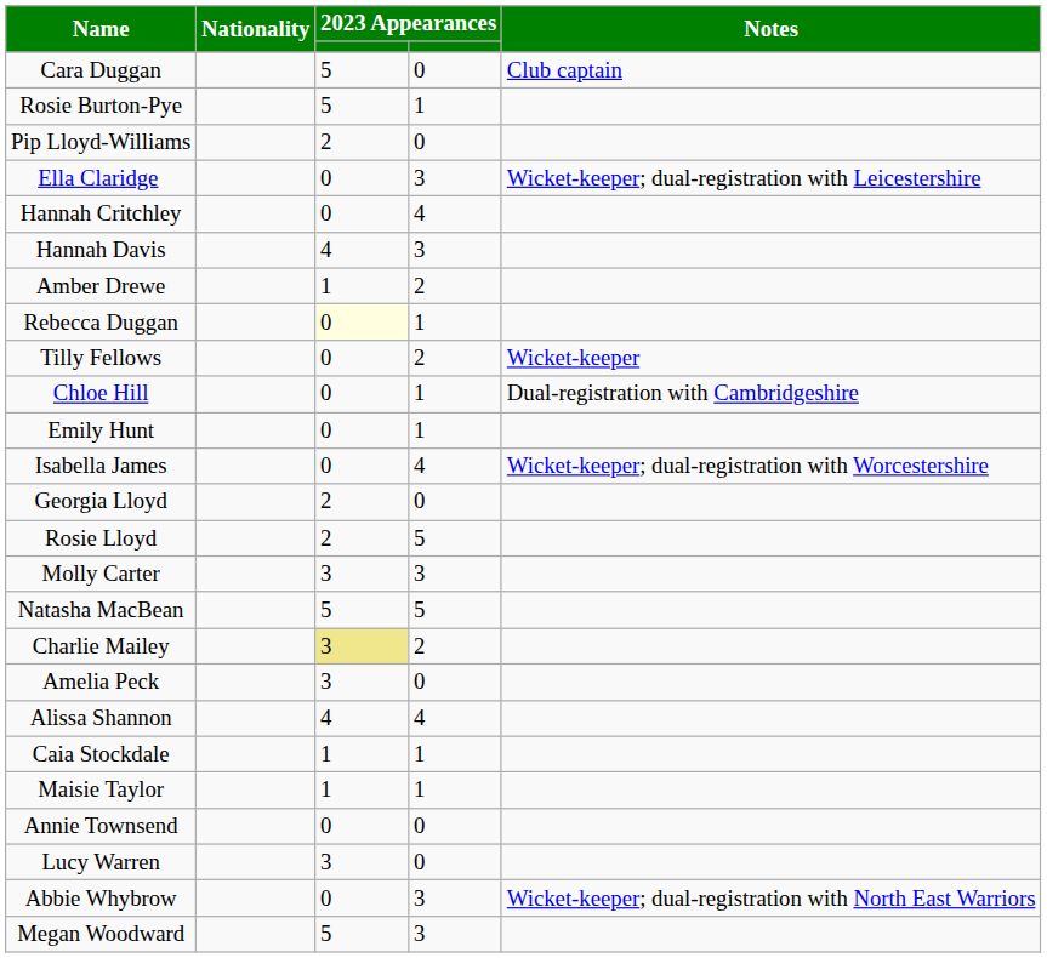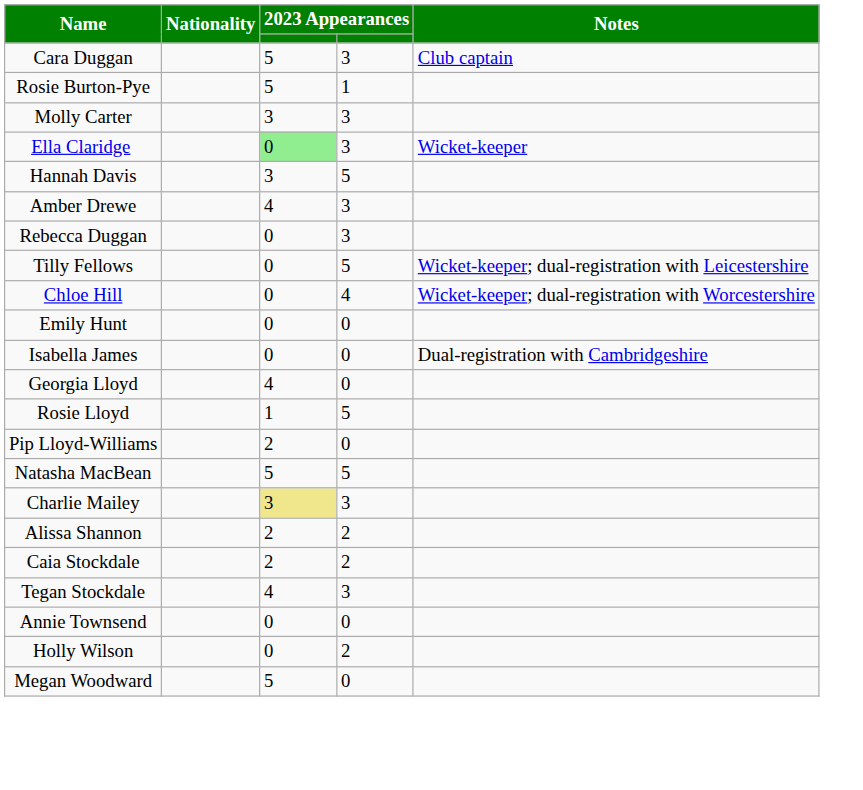 <table class="wikitable sortable">
 <tr>
 <th style="background:#008000; color:white" scope="col" rowspan="2">Name</th>
 <th style="background:#008000; color:white" scope="col" rowspan="2">Nationality</th>
 <th style="background:#008000; color:white" scope="col" colspan="2">2023 Appearances</th>
 <th style="background:#008000; color:white" scope="col" rowspan="2">Notes</th>
 </tr>
 <tr>
 <th style="background:#008000; color:white" scope="col" rowspan="1"></th>
 <th style="background:#008000; color:white" scope="col" rowspan="1"></th>
 </tr>
 <tr>
 <td style="text-align:center">Cara Duggan</td>
 <td></td>
 <td>5</td>
-<td>0</td>
+<td>3</td>
 <td><a href='#'>Club captain</a></td>
 </tr>
 <tr>
 <td style="text-align:center">Rosie Burton-Pye</td>
 <td></td>
 <td>5</td>
 <td>1</td>
 <td></td>
 </tr>
 <tr>
-<td style="text-align:center">Pip Lloyd-Williams</td>
+<td style="text-align:center">Molly Carter</td>
 <td></td>
-<td>2</td>
-<td>0</td>
+<td>3</td>
+<td>3</td>
 <td></td>
 </tr>
 <tr>
 <td style="text-align:center"><a href='#'>Ella Claridge</a> </td>
 <td></td>
-<td>0</td>
+<td style="background: lightgreen;">0</td>
 <td>3</td>
-<td><a href='#'>Wicket-keeper</a>; dual-registration with <a href='#'>Leicestershire</a></td>
+<td><a href='#'>Wicket-keeper</a></td>
 </tr>
 <tr>
-<td style="text-align:center">Hannah Critchley</td>
+<td style="text-align:center">Hannah Davis</td>
 <td></td>
-<td>0</td>
-<td>4</td>
+<td>3</td>
+<td>5</td>
 <td></td>
 </tr>
 <tr>
-<td style="text-align:center">Hannah Davis</td>
+<td style="text-align:center">Amber Drewe</td>
 <td></td>
 <td>4</td>
 <td>3</td>
 <td></td>
 </tr>
 <tr>
-<td style="text-align:center">Amber Drewe</td>
-<td></td>
-<td>1</td>
-<td>2</td>
-<td></td>
-</tr>
-<tr>
 <td style="text-align:center">Rebecca Duggan</td>
 <td></td>
-<td style="background: lightyellow;">0</td>
-<td>1</td>
+<td>0</td>
+<td>3</td>
 <td></td>
 </tr>
 <tr>
 <td style="text-align:center">Tilly Fellows</td>
 <td></td>
 <td>0</td>
-<td>2</td>
-<td><a href='#'>Wicket-keeper</a></td>
+<td>5</td>
+<td><a href='#'>Wicket-keeper</a>; dual-registration with <a href='#'>Leicestershire</a></td>
 </tr>
 <tr>
 <td style="text-align:center"><a href='#'>Chloe Hill</a></td>
 <td></td>
 <td>0</td>
-<td>1</td>
-<td>Dual-registration with <a href='#'>Cambridgeshire</a></td>
+<td>4</td>
+<td><a href='#'>Wicket-keeper</a>; dual-registration with <a href='#'>Worcestershire</a></td>
 </tr>
 <tr>
 <td style="text-align:center">Emily Hunt</td>
 <td></td>
 <td>0</td>
-<td>1</td>
+<td>0</td>
 <td></td>
 </tr>
 <tr>
 <td style="text-align:center">Isabella James</td>
 <td></td>
 <td>0</td>
-<td>4</td>
-<td><a href='#'>Wicket-keeper</a>; dual-registration with <a href='#'>Worcestershire</a></td>
+<td>0</td>
+<td>Dual-registration with <a href='#'>Cambridgeshire</a></td>
 </tr>
 <tr>
 <td style="text-align:center">Georgia Lloyd</td>
 <td></td>
-<td>2</td>
+<td>4</td>
 <td>0</td>
 <td></td>
 </tr>
 <tr>
 <td style="text-align:center">Rosie Lloyd</td>
 <td></td>
-<td>2</td>
+<td>1</td>
 <td>5</td>
 <td></td>
 </tr>
 <tr>
-<td style="text-align:center">Molly Carter</td>
+<td style="text-align:center">Pip Lloyd-Williams</td>
 <td></td>
-<td>3</td>
-<td>3</td>
+<td>2</td>
+<td>0</td>
 <td></td>
 </tr>
 <tr>
 <td style="text-align:center">Natasha MacBean</td>
 <td></td>
 <td>5</td>
 <td>5</td>
 <td></td>
 </tr>
 <tr>
 <td style="text-align:center">Charlie Mailey</td>
 <td></td>
 <td style="background: khaki;">3</td>
-<td>2</td>
-<td></td>
-</tr>
-<tr>
-<td style="text-align:center">Amelia Peck</td>
-<td></td>
 <td>3</td>
-<td>0</td>
 <td></td>
 </tr>
 <tr>
 <td style="text-align:center">Alissa Shannon</td>
 <td></td>
-<td>4</td>
-<td>4</td>
+<td>2</td>
+<td>2</td>
 <td></td>
 </tr>
 <tr>
 <td style="text-align:center">Caia Stockdale</td>
 <td></td>
-<td>1</td>
-<td>1</td>
+<td>2</td>
+<td>2</td>
 <td></td>
 </tr>
 <tr>
-<td style="text-align:center">Maisie Taylor</td>
+<td style="text-align:center">Tegan Stockdale</td>
 <td></td>
-<td>1</td>
-<td>1</td>
+<td>4</td>
+<td>3</td>
 <td></td>
 </tr>
 <tr>
 <td style="text-align:center">Annie Townsend</td>
 <td></td>
 <td>0</td>
 <td>0</td>
 <td></td>
 </tr>
 <tr>
-<td style="text-align:center">Lucy Warren</td>
-<td></td>
-<td>3</td>
-<td>0</td>
-<td></td>
-</tr>
-<tr>
-<td style="text-align:center">Abbie Whybrow</td>
+<td style="text-align:center">Holly Wilson</td>
 <td></td>
 <td>0</td>
-<td>3</td>
-<td><a href='#'>Wicket-keeper</a>; dual-registration with <a href='#'>North East Warriors</a></td>
+<td>2</td>
+<td></td>
 </tr>
 <tr>
 <td style="text-align:center">Megan Woodward</td>
 <td></td>
 <td>5</td>
-<td>3</td>
+<td>0</td>
 <td></td>
 </tr>
 </table>
